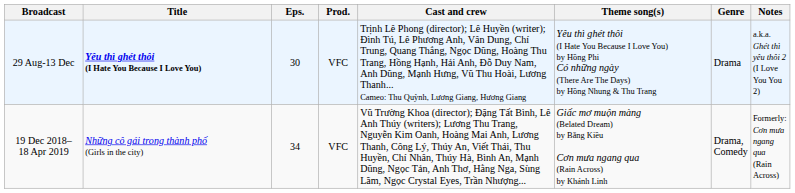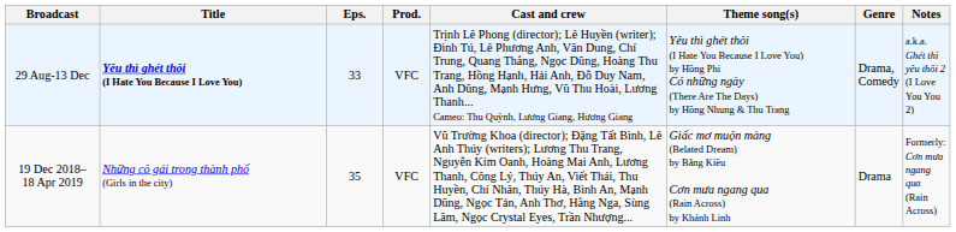 <table class="wikitable sortable">
 <tr>
 <th style="width:10%;">Broadcast</th>
 <th style="width:24%;">Title</th>
 <th style="width:6%;">Eps.</th>
 <th style="width:5%;">Prod.</th>
 <th style="width:25%;">Cast and crew</th>
 <th style="width:20%;">Theme song(s)</th>
 <th style="width:5%;">Genre</th>
 <th style="width:5%;">Notes</th>
 </tr>
 <tr ---- bgcolor="#ebf5ff">
 <td style="text-align:center;">29 Aug-13 Dec <br></td>
 <td><strong><em><a href='#'>Yêu thì ghét thôi</a></em> <br><small>(I Hate You Because I Love You)</small></strong></td>
-<td style="text-align:center;">30</td>
+<td style="text-align:center;">33</td>
 <td style="text-align:center;">VFC</td>
 <td>Trịnh Lê Phong (director); Lê Huyền (writer); Đình Tú, Lê Phương Anh, Vân Dung, Chí Trung, Quang Thắng, Ngọc Dũng, Hoàng Thu Trang, Hồng Hạnh, Hải Anh, Đỗ Duy Nam, Anh Dũng, Mạnh Hưng, Vũ Thu Hoài, Lương Thanh...<br><small>Cameo: Thu Quỳnh, Lương Giang, Hương Giang</small></td>
 <td><em>Yêu thì ghét thôi</em> <br><small>(I Hate You Because I Love You)</small><br><small>by Hồng Phi</small><br><em>Có những ngày</em> <br><small>(There Are The Days)</small><br><small>by Hồng Nhung & Thu Trang</small></td>
-<td>Drama</td>
+<td>Drama, Comedy</td>
 <td><small>a.k.a. <em>Ghét thì yêu thôi 2</em><br>(I Love You  You 2)</small></td>
 </tr>
 <tr>
 <td style="text-align:center;">19 Dec 2018–<br>18 Apr 2019 <br></td>
 <td><em><a href='#'>Những cô gái trong thành phố</a></em> <br><small>(Girls in the city)</small></td>
-<td style="text-align:center;">34</td>
+<td style="text-align:center;">35</td>
 <td style="text-align:center;">VFC</td>
 <td>Vũ Trường Khoa (director); Đặng Tất Bình, Lê Anh Thúy (writers); Lương Thu Trang, Nguyễn Kim Oanh, Hoàng Mai Anh, Lương Thanh, Công Lý, Thúy An, Viết Thái, Thu Huyền, Chí Nhân, Thúy Hà, Bình An, Mạnh Dũng, Ngọc Tản, Anh Thơ, Hằng Nga, Sùng Lãm, Ngọc Crystal Eyes, Trần Nhượng...</td>
 <td><em>Giấc mơ muộn màng</em> <br><small>(Belated Dream)</small><br><small>by Bằng Kiều</small><br><br><em>Cơn mưa ngang qua</em> <br><small>(Rain Across)</small><br><small>by Khánh Linh</small><br></td>
-<td>Drama, Comedy</td>
+<td>Drama</td>
 <td><small>Formerly: <em>Cơn mưa ngang qua</em><br>(Rain Across)</small></td>
 </tr>
 </table>
